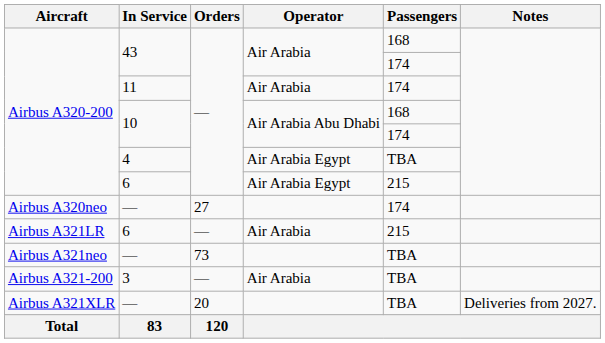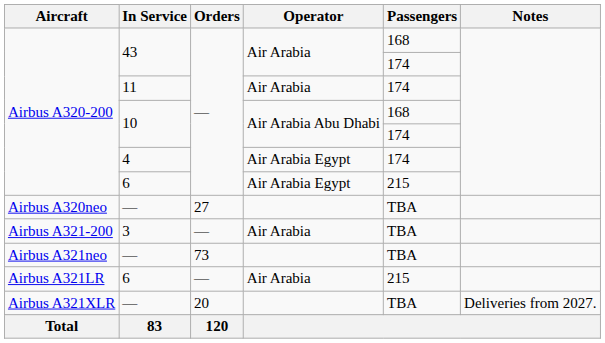 <table class="wikitable">
 <tr>
 <th>Aircraft</th>
 <th>In Service</th>
 <th>Orders</th>
 <th>Operator</th>
 <th>Passengers</th>
 <th>Notes</th>
 </tr>
 <tr>
 <td rowspan="7"><a href='#'>Airbus A320-200</a></td>
 <td rowspan="2">43</td>
 <td rowspan="7">—</td>
 <td rowspan="2">Air Arabia</td>
 <td>168</td>
 <td rowspan="7"></td>
 </tr>
 <tr>
 <td>174</td>
 </tr>
 <tr>
 <td>11</td>
 <td>Air Arabia</td>
 <td>174</td>
 </tr>
 <tr>
 <td rowspan="2">10</td>
 <td rowspan="2">Air Arabia Abu Dhabi</td>
 <td>168</td>
 </tr>
 <tr>
 <td>174</td>
 </tr>
 <tr>
 <td>4</td>
 <td>Air Arabia Egypt</td>
-<td>TBA</td>
+<td>174</td>
 </tr>
 <tr>
 <td>6</td>
 <td>Air Arabia Egypt</td>
 <td>215</td>
 </tr>
 <tr>
 <td><a href='#'>Airbus A320neo</a></td>
 <td>—</td>
 <td>27</td>
 <td></td>
-<td>174</td>
+<td>TBA</td>
 <td></td>
 </tr>
 <tr>
-<td><a href='#'>Airbus A321LR</a></td>
-<td>6</td>
+<td><a href='#'>Airbus A321-200</a></td>
+<td>3</td>
 <td>—</td>
 <td>Air Arabia</td>
-<td>215</td>
+<td>TBA</td>
 <td></td>
 </tr>
 <tr>
 <td><a href='#'>Airbus A321neo</a></td>
 <td>—</td>
 <td>73</td>
 <td></td>
 <td>TBA</td>
 <td></td>
 </tr>
 <tr>
-<td><a href='#'>Airbus A321-200</a></td>
-<td>3</td>
+<td><a href='#'>Airbus A321LR</a></td>
+<td>6</td>
 <td>—</td>
 <td>Air Arabia</td>
-<td>TBA</td>
+<td>215</td>
 <td></td>
 </tr>
 <tr>
 <td><a href='#'>Airbus A321XLR</a></td>
 <td>—</td>
 <td>20</td>
 <td></td>
 <td>TBA</td>
 <td>Deliveries from 2027.</td>
 </tr>
 <tr>
 <th>Total</th>
 <th>83</th>
 <th>120</th>
 <th colspan="3"></th>
 </tr>
 </table>
